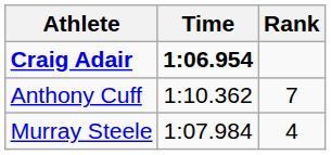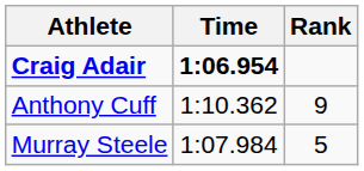 <table class="wikitable" style="font-size:90%;">
 <tr>
 <th>Athlete</th>
 <th>Time</th>
 <th>Rank</th>
 </tr>
 <tr align=center>
 <td align=left><strong><a href='#'>Craig Adair</a></strong></td>
 <td><strong>1:06.954</strong></td>
 <td></td>
 </tr>
 <tr align=center>
 <td align=left><a href='#'>Anthony Cuff</a></td>
 <td>1:10.362</td>
-<td>7</td>
+<td>9</td>
 </tr>
 <tr align=center>
 <td align=left><a href='#'>Murray Steele</a></td>
 <td>1:07.984</td>
-<td>4</td>
+<td>5</td>
 </tr>
 </table>
